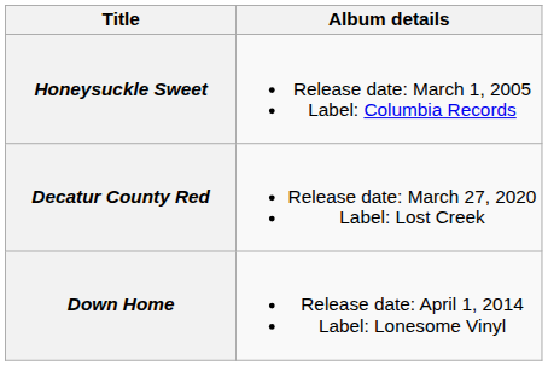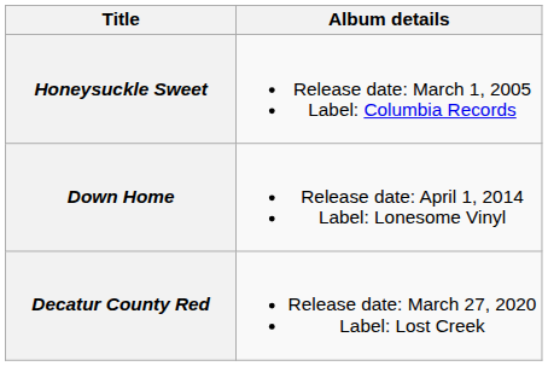 <table class="wikitable plainrowheaders" style="text-align:center;">
 <tr>
 <th style="width:12em;">Title</th>
 <th style="width:16em;">Album details</th>
 </tr>
 <tr>
 <th scope="row"><em>Honeysuckle Sweet</em></th>
 <td><br><ul><li>Release date: March 1, 2005</li><li>Label: <a href='#'>Columbia Records</a></li></ul></td>
 </tr>
 <tr>
+<th scope="row"><em>Down Home</em></th>
+<td><br><ul><li>Release date: April 1, 2014</li><li>Label: Lonesome Vinyl</li></ul></td>
+</tr>
+<tr>
 <th scope="row"><em>Decatur County Red</em></th>
 <td><br><ul><li>Release date: March 27, 2020</li><li>Label: Lost Creek</li></ul></td>
 </tr>
-<tr>
-<th scope="row"><em>Down Home</em></th>
-<td><br><ul><li>Release date: April 1, 2014</li><li>Label: Lonesome Vinyl</li></ul></td>
-</tr>
 </table>
